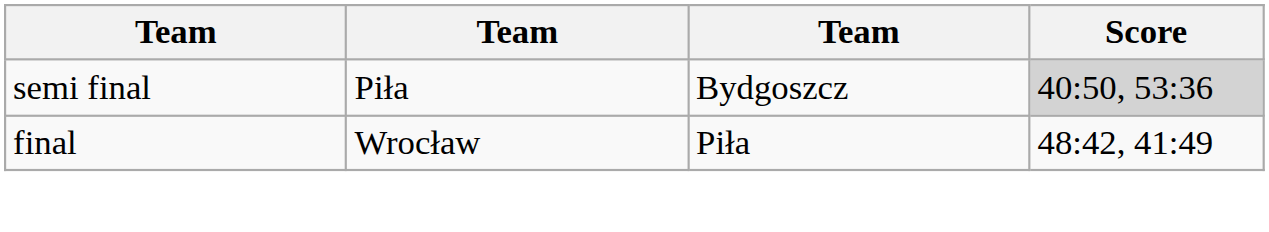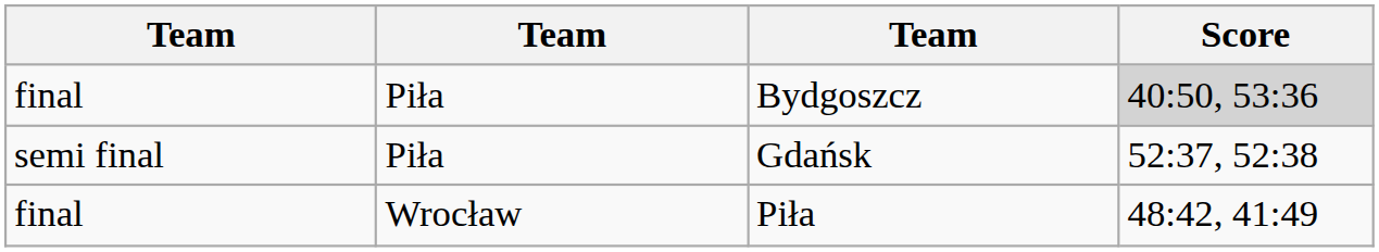 <table class="wikitable" style="font-size: 100%">
 <tr>
 <th width=150>Team</th>
 <th width=150>Team</th>
 <th width=150>Team</th>
 <th width=100>Score</th>
 </tr>
 <tr>
-<td>semi final</td>
+<td>final</td>
 <td>Piła</td>
 <td>Bydgoszcz</td>
 <td style="background: lightgrey;">40:50, 53:36</td>
+</tr>
+<tr>
+<td>semi final</td>
+<td>Piła</td>
+<td>Gdańsk</td>
+<td>52:37, 52:38</td>
 </tr>
 <tr>
 <td>final</td>
 <td>Wrocław</td>
 <td>Piła</td>
 <td>48:42, 41:49</td>
 </tr>
 </table>
